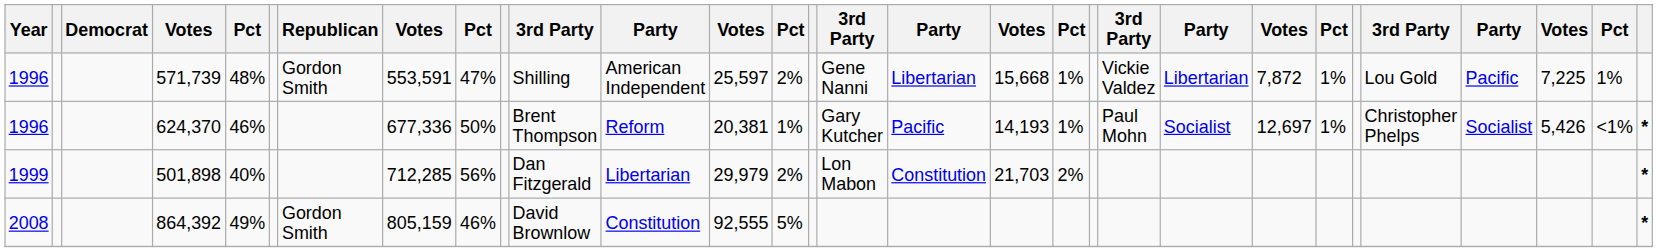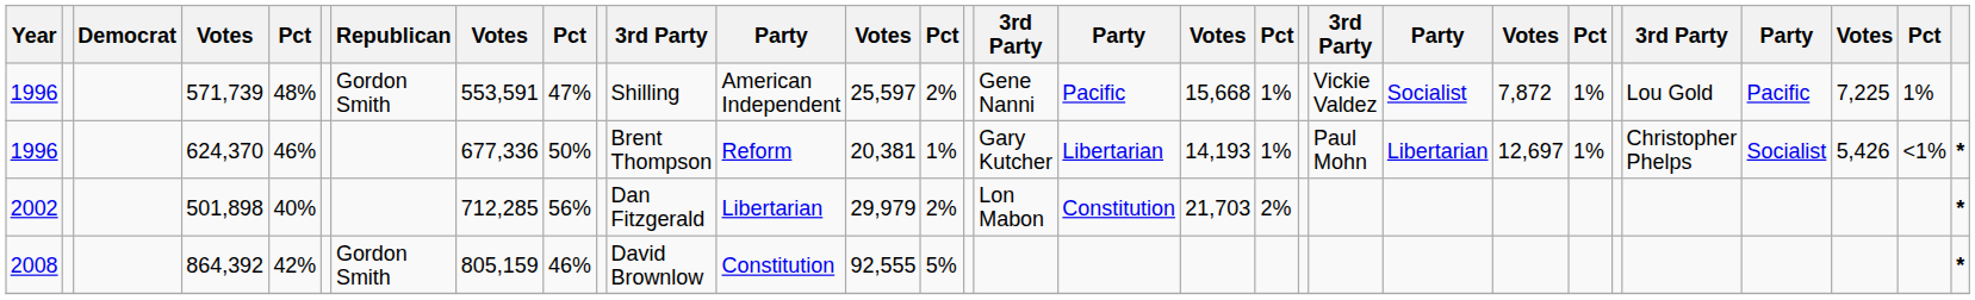 <table class="wikitable" style="margin:0.5em ; font-size:95%">
 <tr>
 <th>Year</th>
 <th></th>
 <th>Democrat</th>
 <th>Votes</th>
 <th>Pct</th>
 <th></th>
 <th>Republican</th>
 <th>Votes</th>
 <th>Pct</th>
 <th></th>
 <th>3rd Party</th>
 <th>Party</th>
 <th>Votes</th>
 <th>Pct</th>
 <th></th>
 <th>3rd Party</th>
 <th>Party</th>
 <th>Votes</th>
 <th>Pct</th>
 <th></th>
 <th>3rd Party</th>
 <th>Party</th>
 <th>Votes</th>
 <th>Pct</th>
 <th></th>
 <th>3rd Party</th>
 <th>Party</th>
 <th>Votes</th>
 <th>Pct</th>
 <th></th>
 </tr>
 <tr>
 <td><a href='#'>1996</a></td>
 <td></td>
 <td></td>
 <td>571,739</td>
 <td>48%</td>
 <td></td>
 <td>Gordon Smith</td>
 <td>553,591</td>
 <td>47%</td>
 <td></td>
 <td> Shilling</td>
 <td>American Independent</td>
 <td>25,597</td>
 <td>2%</td>
 <td></td>
 <td>Gene Nanni</td>
-<td><a href='#'>Libertarian</a></td>
+<td><a href='#'>Pacific</a></td>
 <td>15,668</td>
 <td>1%</td>
 <td></td>
 <td>Vickie Valdez</td>
-<td><a href='#'>Libertarian</a></td>
+<td><a href='#'>Socialist</a></td>
 <td>7,872</td>
 <td>1%</td>
 <td></td>
 <td>Lou Gold</td>
 <td><a href='#'>Pacific</a></td>
 <td>7,225</td>
 <td>1%</td>
 <td></td>
 </tr>
 <tr>
 <td><a href='#'>1996</a></td>
 <td></td>
 <td></td>
 <td>624,370</td>
 <td>46%</td>
 <td></td>
 <td></td>
 <td>677,336</td>
 <td>50%</td>
 <td></td>
 <td>Brent Thompson</td>
 <td><a href='#'>Reform</a></td>
 <td>20,381</td>
 <td>1%</td>
 <td></td>
 <td>Gary Kutcher</td>
-<td><a href='#'>Pacific</a></td>
+<td><a href='#'>Libertarian</a></td>
 <td>14,193</td>
 <td>1%</td>
 <td></td>
 <td>Paul Mohn</td>
-<td><a href='#'>Socialist</a></td>
+<td><a href='#'>Libertarian</a></td>
 <td>12,697</td>
 <td>1%</td>
 <td></td>
 <td>Christopher Phelps</td>
 <td><a href='#'>Socialist</a></td>
 <td>5,426</td>
 <td><1%</td>
 <td><strong>*</strong></td>
 </tr>
 <tr>
-<td><a href='#'>1999</a></td>
+<td><a href='#'>2002</a></td>
 <td></td>
 <td></td>
 <td>501,898</td>
 <td>40%</td>
 <td></td>
 <td></td>
 <td>712,285</td>
 <td>56%</td>
 <td></td>
 <td>Dan Fitzgerald</td>
 <td><a href='#'>Libertarian</a></td>
 <td>29,979</td>
 <td>2%</td>
 <td></td>
 <td>Lon Mabon</td>
 <td><a href='#'>Constitution</a></td>
 <td>21,703</td>
 <td>2%</td>
 <td></td>
 <td></td>
 <td></td>
 <td></td>
 <td></td>
 <td></td>
 <td></td>
 <td></td>
 <td></td>
 <td></td>
 <td><strong>*</strong></td>
 </tr>
 <tr>
 <td><a href='#'>2008</a></td>
 <td></td>
 <td></td>
 <td>864,392</td>
-<td>49%</td>
+<td>42%</td>
 <td></td>
 <td>Gordon Smith</td>
 <td>805,159</td>
 <td>46%</td>
 <td></td>
 <td>David Brownlow</td>
 <td><a href='#'>Constitution</a></td>
 <td>92,555</td>
 <td>5%</td>
 <td></td>
 <td></td>
 <td></td>
 <td></td>
 <td></td>
 <td></td>
 <td></td>
 <td></td>
 <td></td>
 <td></td>
 <td></td>
 <td></td>
 <td></td>
 <td></td>
 <td></td>
 <td><strong>*</strong></td>
 </tr>
 <tr>
 </tr>
 </table>
